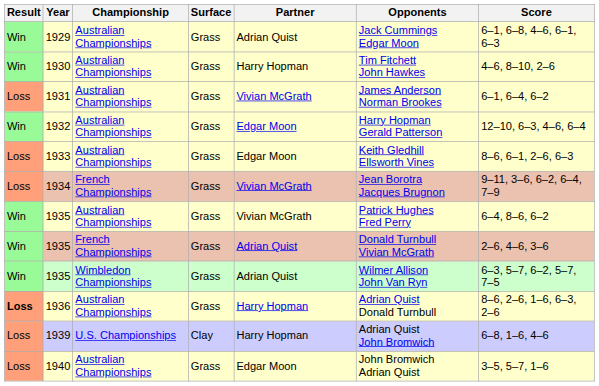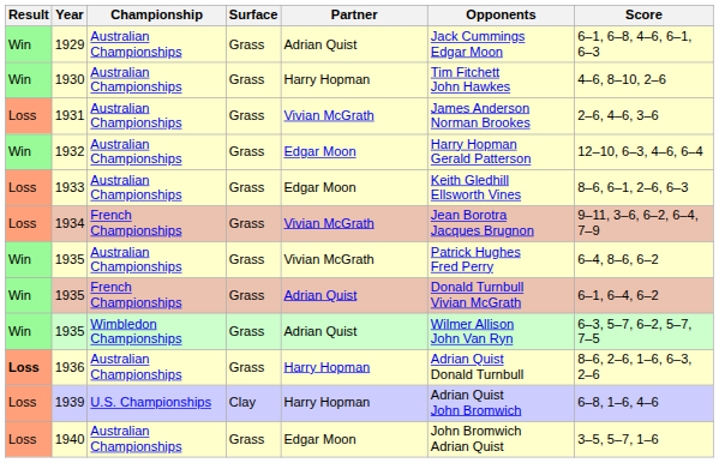 <table class="sortable wikitable">
 <tr>
 <th>Result</th>
 <th>Year</th>
 <th style="width:160px">Championship</th>
 <th style="width:50px">Surface</th>
 <th style="width:170px">Partner</th>
 <th style="width:170px">Opponents</th>
 <th style="width:160px" class="unsortable">Score</th>
 </tr>
 <tr style="background:#ffc;">
 <td style="background:#98FB98">Win</td>
 <td>1929</td>
 <td><a href='#'>Australian Championships</a></td>
 <td>Grass</td>
 <td> Adrian Quist</td>
 <td> <a href='#'>Jack Cummings</a> <br>  <a href='#'>Edgar Moon</a></td>
 <td>6–1, 6–8, 4–6, 6–1, 6–3</td>
 </tr>
 <tr style="background:#ffc;">
 <td style="background:#98FB98">Win</td>
 <td>1930</td>
 <td><a href='#'>Australian Championships</a></td>
 <td>Grass</td>
 <td> Harry Hopman</td>
 <td> <a href='#'>Tim Fitchett</a> <br>  <a href='#'>John Hawkes</a></td>
 <td>4–6, 8–10, 2–6</td>
 </tr>
 <tr style="background:#ffc;">
 <td style="background:#FFA07A">Loss</td>
 <td>1931</td>
 <td><a href='#'>Australian Championships</a></td>
 <td>Grass</td>
 <td> <a href='#'>Vivian McGrath</a></td>
 <td> <a href='#'>James Anderson</a> <br>  <a href='#'>Norman Brookes</a></td>
-<td>6–1, 6–4, 6–2</td>
+<td>2–6, 4–6, 3–6</td>
 </tr>
 <tr style="background:#ffc;">
 <td style="background:#98FB98">Win</td>
 <td>1932</td>
 <td><a href='#'>Australian Championships</a></td>
 <td>Grass</td>
 <td> <a href='#'>Edgar Moon</a></td>
 <td> <a href='#'>Harry Hopman</a> <br>  <a href='#'>Gerald Patterson</a></td>
 <td>12–10, 6–3, 4–6, 6–4</td>
 </tr>
 <tr style="background:#ffc;">
 <td style="background:#FFA07A">Loss</td>
 <td>1933</td>
 <td><a href='#'>Australian Championships</a></td>
 <td>Grass</td>
 <td> Edgar Moon</td>
 <td> <a href='#'>Keith Gledhill</a> <br>  <a href='#'>Ellsworth Vines</a></td>
 <td>8–6, 6–1, 2–6, 6–3</td>
 </tr>
 <tr style="background:#ebc2af;">
 <td style="background:#FFA07A">Loss</td>
 <td>1934</td>
 <td><a href='#'>French Championships</a></td>
 <td>Grass</td>
 <td> <a href='#'>Vivian McGrath</a></td>
 <td> <a href='#'>Jean Borotra</a> <br>  <a href='#'>Jacques Brugnon</a></td>
 <td>9–11, 3–6, 6–2, 6–4, 7–9</td>
 </tr>
 <tr style="background:#ffc;">
 <td style="background:#98FB98">Win</td>
 <td>1935</td>
 <td><a href='#'>Australian Championships</a></td>
 <td>Grass</td>
 <td> Vivian McGrath</td>
 <td> <a href='#'>Patrick Hughes</a> <br>  <a href='#'>Fred Perry</a></td>
 <td>6–4, 8–6, 6–2</td>
 </tr>
 <tr style="background:#ebc2af;">
 <td style="background:#98FB98">Win</td>
 <td>1935</td>
 <td><a href='#'>French Championships</a></td>
 <td>Grass</td>
 <td> <a href='#'>Adrian Quist</a></td>
 <td> <a href='#'>Donald Turnbull</a> <br>  <a href='#'>Vivian McGrath</a></td>
-<td>2–6, 4–6, 3–6</td>
+<td>6–1, 6–4, 6–2</td>
 </tr>
 <tr style="background:#cfc;">
 <td style="background:#98FB98">Win</td>
 <td>1935</td>
 <td><a href='#'>Wimbledon Championships</a></td>
 <td>Grass</td>
 <td> Adrian Quist</td>
 <td> <a href='#'>Wilmer Allison</a> <br>  <a href='#'>John Van Ryn</a></td>
 <td>6–3, 5–7, 6–2, 5–7, 7–5</td>
 </tr>
 <tr style="background:#ffc;">
 <td style="background:#FFA07A"><strong>Loss</strong></td>
 <td>1936</td>
 <td><a href='#'>Australian Championships</a></td>
 <td>Grass</td>
 <td> <a href='#'>Harry Hopman</a></td>
 <td> <a href='#'>Adrian Quist</a> <br>  Donald Turnbull</td>
 <td>8–6, 2–6, 1–6, 6–3, 2–6</td>
 </tr>
 <tr style="background:#ccf;">
 <td style="background:#FFA07A">Loss</td>
 <td>1939</td>
 <td><a href='#'>U.S. Championships</a></td>
 <td>Clay</td>
 <td> Harry Hopman</td>
 <td> Adrian Quist <br>  <a href='#'>John Bromwich</a></td>
 <td>6–8, 1–6, 4–6</td>
 </tr>
 <tr style="background:#ffc;">
 <td style="background:#FFA07A">Loss</td>
 <td>1940</td>
 <td><a href='#'>Australian Championships</a></td>
 <td>Grass</td>
 <td> Edgar Moon</td>
 <td> John Bromwich <br>  Adrian Quist</td>
 <td>3–5, 5–7, 1–6</td>
 </tr>
 </table>
